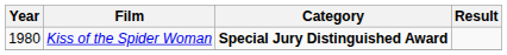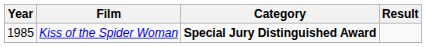 <table class="wikitable">
 <tr>
 <th>Year</th>
 <th>Film</th>
 <th>Category</th>
 <th>Result</th>
 </tr>
 <tr>
-<td>1980</td>
+<td>1985</td>
 <td><em><a href='#'>Kiss of the Spider Woman</a></em></td>
 <td><strong>Special Jury Distinguished Award</strong></td>
 <td></td>
 </tr>
 <tr>
 </tr>
 </table>
